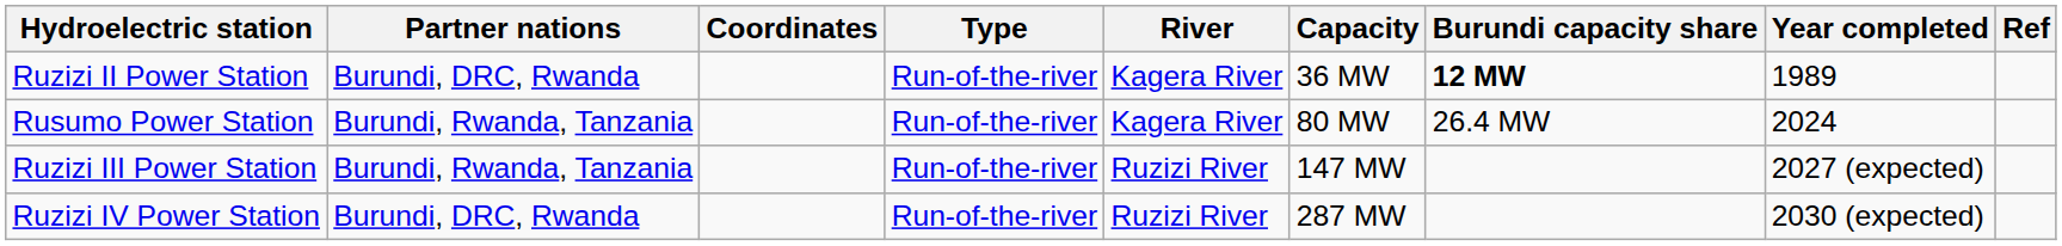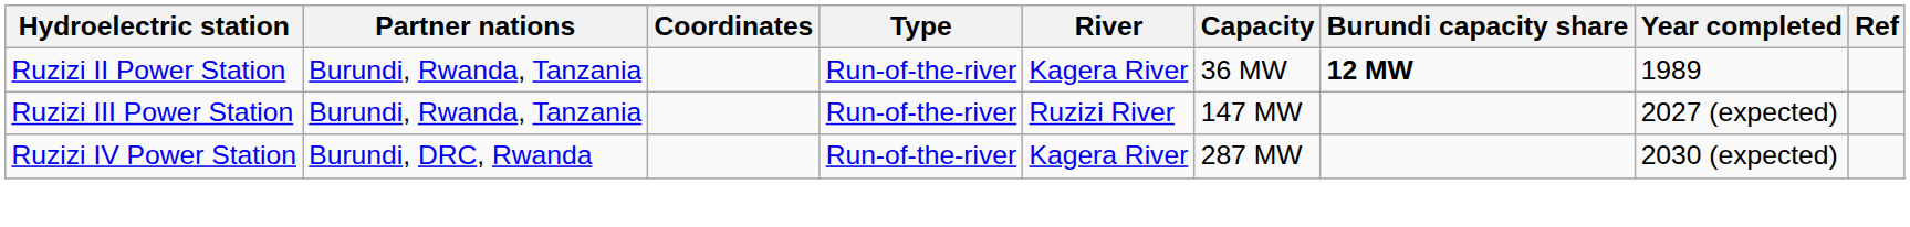 <table class="wikitable">
 <tr>
 <th>Hydroelectric station</th>
 <th>Partner nations</th>
 <th>Coordinates</th>
 <th>Type</th>
 <th>River</th>
 <th>Capacity</th>
 <th>Burundi capacity share</th>
 <th>Year completed</th>
 <th>Ref</th>
 </tr>
 <tr>
 <td><a href='#'>Ruzizi II Power Station</a></td>
-<td><a href='#'>Burundi</a>, <a href='#'>DRC</a>, <a href='#'>Rwanda</a></td>
+<td><a href='#'>Burundi</a>, <a href='#'>Rwanda</a>, <a href='#'>Tanzania</a></td>
 <td><small></small></td>
 <td><a href='#'>Run-of-the-river</a></td>
 <td><a href='#'>Kagera River</a></td>
 <td>36 MW</td>
 <td><strong>12 MW</strong></td>
 <td>1989</td>
-<td></td>
-</tr>
-<tr>
-<td><a href='#'>Rusumo Power Station</a></td>
-<td><a href='#'>Burundi</a>, <a href='#'>Rwanda</a>, <a href='#'>Tanzania</a></td>
-<td><small></small></td>
-<td><a href='#'>Run-of-the-river</a></td>
-<td><a href='#'>Kagera River</a></td>
-<td>80 MW</td>
-<td>26.4 MW</td>
-<td>2024</td>
 <td></td>
 </tr>
 <tr>
 <td><a href='#'>Ruzizi III Power Station</a></td>
 <td><a href='#'>Burundi</a>, <a href='#'>Rwanda</a>, <a href='#'>Tanzania</a></td>
 <td></td>
 <td><a href='#'>Run-of-the-river</a></td>
 <td><a href='#'>Ruzizi River</a></td>
 <td>147 MW</td>
 <td></td>
 <td>2027 (expected)</td>
 <td></td>
 </tr>
 <tr>
 <td><a href='#'>Ruzizi IV Power Station</a></td>
 <td><a href='#'>Burundi</a>, <a href='#'>DRC</a>, <a href='#'>Rwanda</a></td>
 <td></td>
 <td><a href='#'>Run-of-the-river</a></td>
-<td><a href='#'>Ruzizi River</a></td>
+<td><a href='#'>Kagera River</a></td>
 <td>287 MW</td>
 <td></td>
 <td>2030 (expected)</td>
 <td></td>
 </tr>
 </table>
